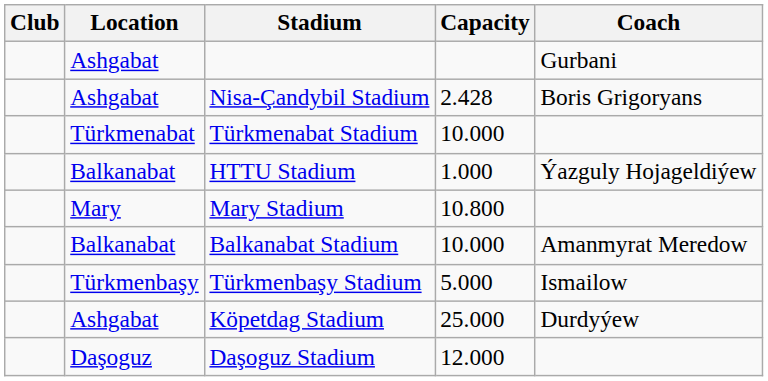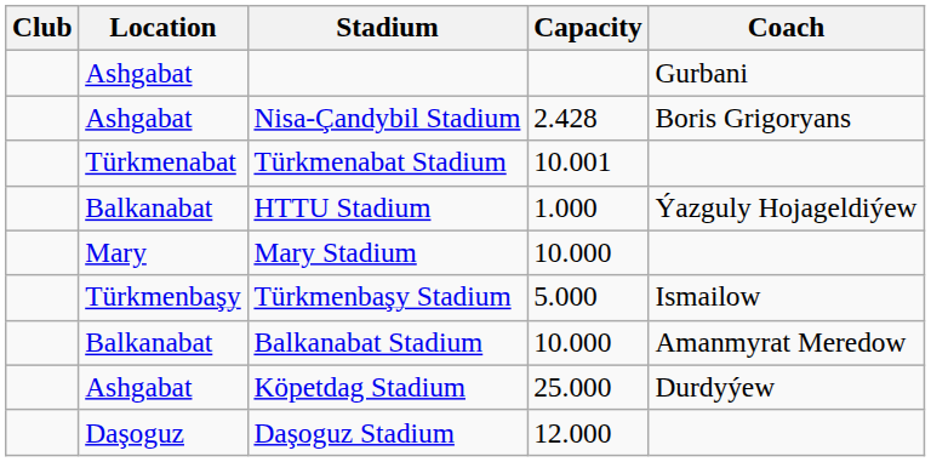 <table class="wikitable sortable">
 <tr>
 <th>Club</th>
 <th>Location</th>
 <th>Stadium</th>
 <th>Capacity</th>
 <th>Coach</th>
 </tr>
 <tr --->
 <td></td>
 <td><a href='#'>Ashgabat</a></td>
 <td></td>
 <td></td>
 <td> Gurbani</td>
 </tr>
 <tr --->
 <td></td>
 <td><a href='#'>Ashgabat</a></td>
 <td><a href='#'>Nisa-Çandybil Stadium</a></td>
 <td>2.428</td>
 <td> Boris Grigoryans</td>
 </tr>
 <tr --->
 <td></td>
 <td><a href='#'>Türkmenabat</a></td>
 <td><a href='#'>Türkmenabat Stadium</a></td>
-<td>10.000</td>
+<td>10.001</td>
 <td></td>
 </tr>
 <tr --->
 <td></td>
 <td><a href='#'>Balkanabat</a></td>
 <td><a href='#'>HTTU Stadium</a></td>
 <td>1.000</td>
 <td> Ýazguly Hojageldiýew</td>
 </tr>
 <tr --->
 <td></td>
 <td><a href='#'>Mary</a></td>
 <td><a href='#'>Mary Stadium</a></td>
-<td>10.800</td>
+<td>10.000</td>
 <td></td>
+</tr>
+<tr --->
+<td></td>
+<td><a href='#'>Türkmenbaşy</a></td>
+<td><a href='#'>Türkmenbaşy Stadium</a></td>
+<td>5.000</td>
+<td> Ismailow</td>
 </tr>
 <tr --->
 <td></td>
 <td><a href='#'>Balkanabat</a></td>
 <td><a href='#'>Balkanabat Stadium</a></td>
 <td>10.000</td>
 <td> Amanmyrat Meredow</td>
-</tr>
-<tr --->
-<td></td>
-<td><a href='#'>Türkmenbaşy</a></td>
-<td><a href='#'>Türkmenbaşy Stadium</a></td>
-<td>5.000</td>
-<td> Ismailow</td>
 </tr>
 <tr --->
 <td></td>
 <td><a href='#'>Ashgabat</a></td>
 <td><a href='#'>Köpetdag Stadium</a></td>
 <td>25.000</td>
 <td> Durdyýew</td>
 </tr>
 <tr --->
 <td></td>
 <td><a href='#'>Daşoguz</a></td>
 <td><a href='#'>Daşoguz Stadium</a></td>
 <td>12.000</td>
 <td></td>
 </tr>
 </table>
